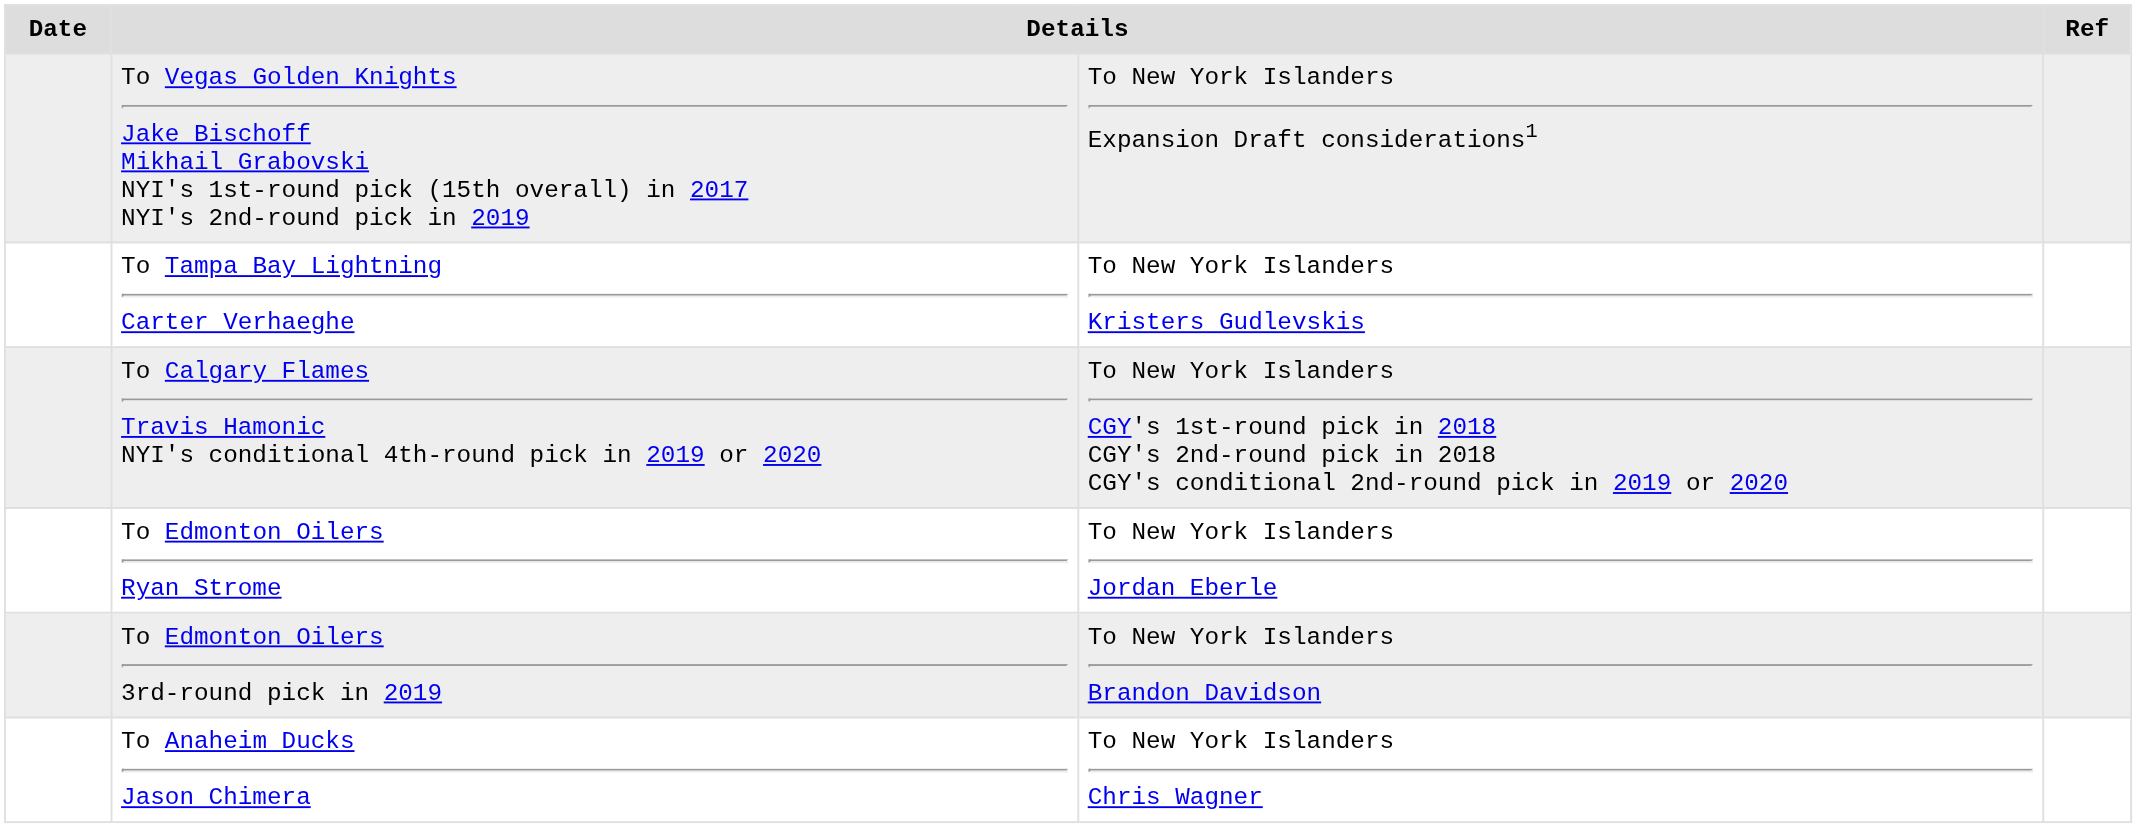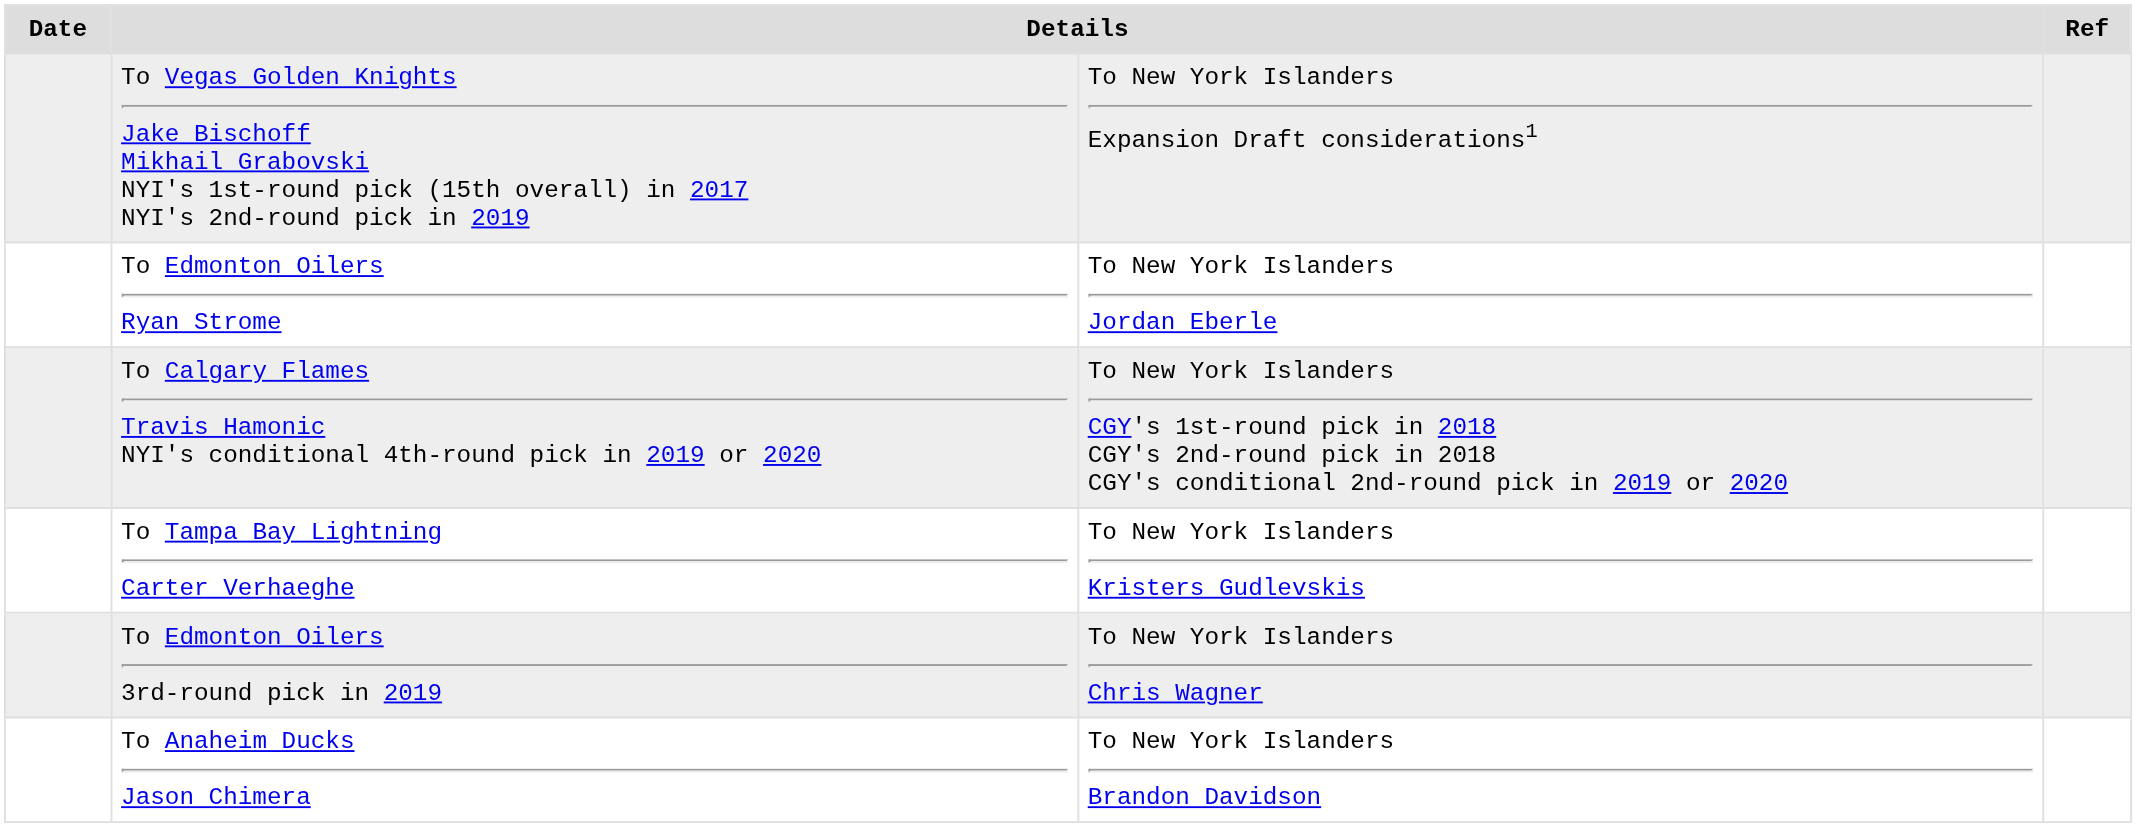 <table border=1 style="border-collapse:collapse" bordercolor="#DFDFDF" cellpadding="5" width=90%>
 <tr style="background:#ddd; text-align:center;">
 <th>Date</th>
 <th colspan="2">Details</th>
 <th>Ref</th>
 </tr>
 <tr style="background:#eee;">
 <td></td>
 <td valign="top">To <a href='#'>Vegas Golden Knights</a><hr><a href='#'>Jake Bischoff</a><br><a href='#'>Mikhail Grabovski</a><br>NYI's 1st-round pick (15th overall) in <a href='#'>2017</a><br>NYI's 2nd-round pick in <a href='#'>2019</a></td>
 <td valign="top">To New York Islanders<hr>Expansion Draft considerations<sup>1</sup></td>
 <td></td>
 </tr>
 <tr>
 <td></td>
-<td valign="top">To <a href='#'>Tampa Bay Lightning</a><hr><a href='#'>Carter Verhaeghe</a></td>
-<td valign="top">To New York Islanders<hr><a href='#'>Kristers Gudlevskis</a></td>
+<td valign="top">To <a href='#'>Edmonton Oilers</a><hr><a href='#'>Ryan Strome</a></td>
+<td valign="top">To New York Islanders<hr><a href='#'>Jordan Eberle</a></td>
 <td></td>
 </tr>
 <tr style="background:#eee;">
 <td></td>
 <td valign="top">To <a href='#'>Calgary Flames</a><hr><a href='#'>Travis Hamonic</a><br>NYI's conditional 4th-round pick in <a href='#'>2019</a> or <a href='#'>2020</a></td>
 <td valign="top">To New York Islanders<hr><a href='#'>CGY</a>'s 1st-round pick in <a href='#'>2018</a><br>CGY's 2nd-round pick in 2018<br>CGY's conditional 2nd-round pick in <a href='#'>2019</a> or <a href='#'>2020</a></td>
 <td></td>
 </tr>
 <tr>
 <td></td>
-<td valign="top">To <a href='#'>Edmonton Oilers</a><hr><a href='#'>Ryan Strome</a></td>
-<td valign="top">To New York Islanders<hr><a href='#'>Jordan Eberle</a></td>
+<td valign="top">To <a href='#'>Tampa Bay Lightning</a><hr><a href='#'>Carter Verhaeghe</a></td>
+<td valign="top">To New York Islanders<hr><a href='#'>Kristers Gudlevskis</a></td>
 <td></td>
 </tr>
 <tr style="background:#eee;">
 <td></td>
 <td valign="top">To <a href='#'>Edmonton Oilers</a><hr>3rd-round pick in <a href='#'>2019</a></td>
-<td valign="top">To New York Islanders<hr><a href='#'>Brandon Davidson</a></td>
+<td valign="top">To New York Islanders<hr><a href='#'>Chris Wagner</a></td>
 <td></td>
 </tr>
 <tr>
 <td></td>
 <td valign="top">To <a href='#'>Anaheim Ducks</a><hr><a href='#'>Jason Chimera</a></td>
-<td valign="top">To New York Islanders<hr><a href='#'>Chris Wagner</a></td>
+<td valign="top">To New York Islanders<hr><a href='#'>Brandon Davidson</a></td>
 <td></td>
 </tr>
 </table>
